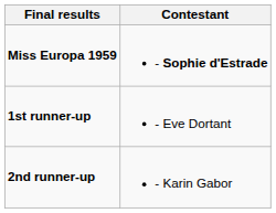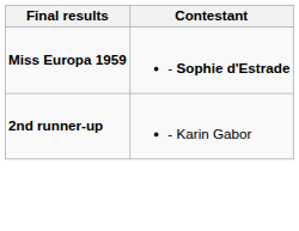 <table class="wikitable">
 <tr>
 <th>Final results</th>
 <th>Contestant</th>
 </tr>
 <tr>
 <td><strong>Miss Europa 1959</strong></td>
 <td><br><ul><li><strong></strong> - <strong>Sophie d'Estrade</strong></li></ul></td>
 </tr>
 <tr>
-<td><strong>1st runner-up</strong></td>
-<td><br><ul><li><strong></strong> - Eve Dortant</li></ul></td>
-</tr>
-<tr>
 <td><strong>2nd runner-up</strong></td>
 <td><br><ul><li><strong></strong> - Karin Gabor</li></ul></td>
 </tr>
 </table>
